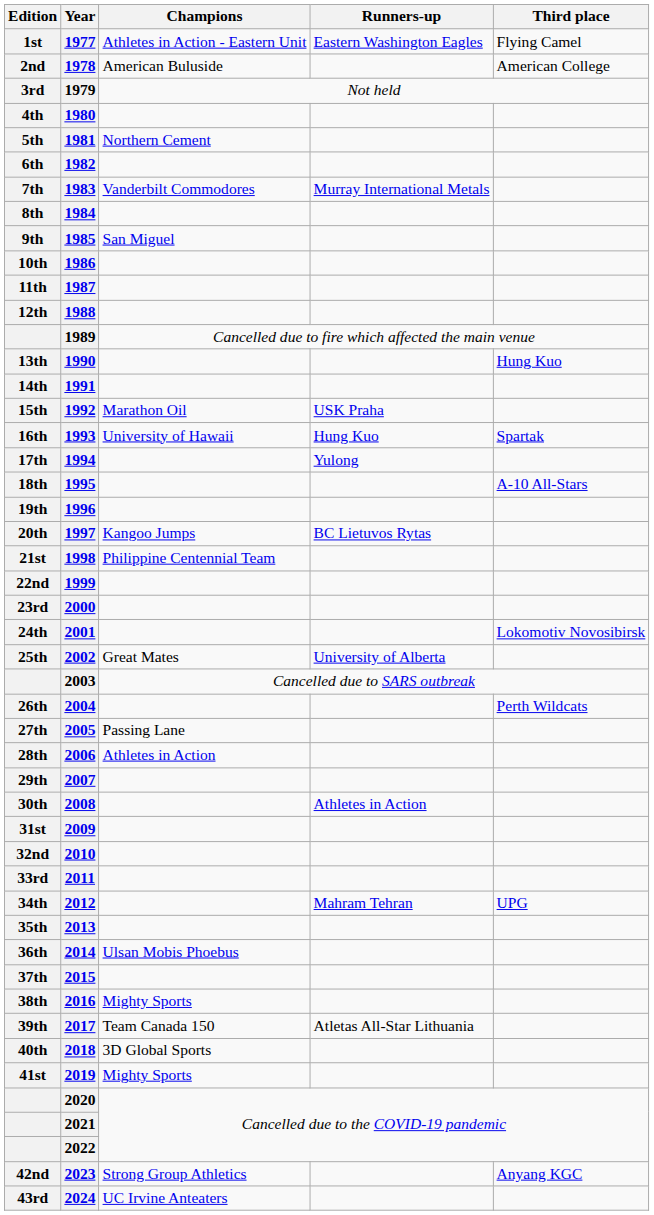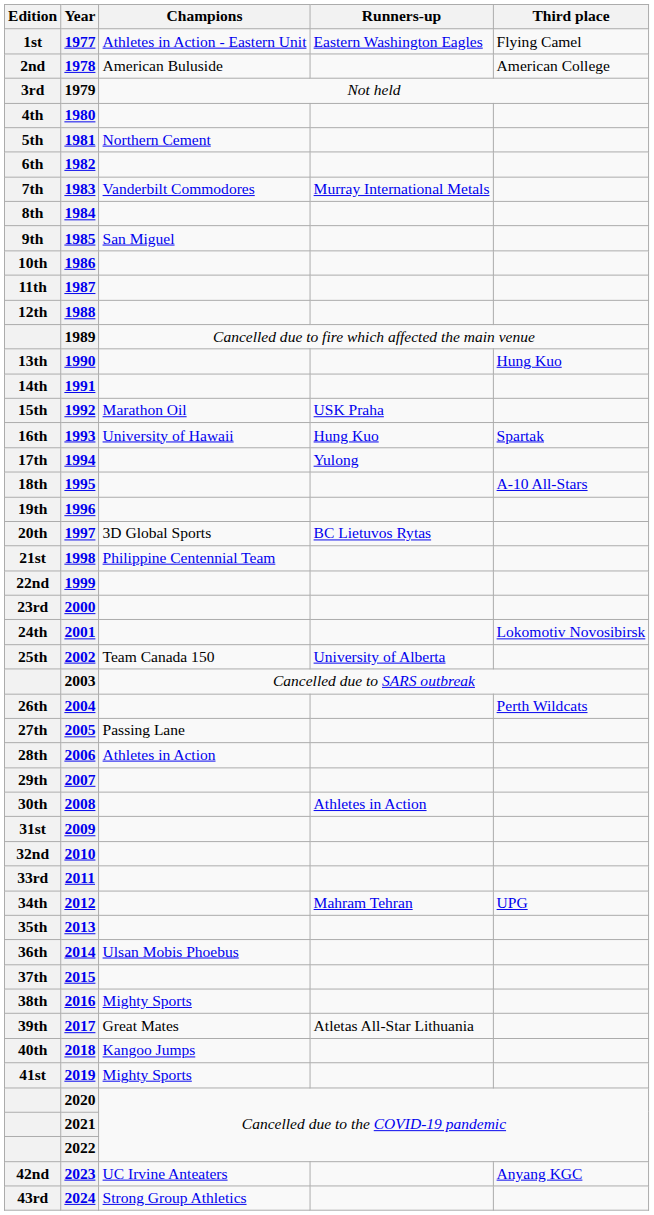 <table class=wikitable>
 <tr>
 <th>Edition</th>
 <th>Year</th>
 <th>Champions</th>
 <th>Runners-up</th>
 <th>Third place</th>
 </tr>
 <tr>
 <th>1st</th>
 <th><a href='#'>1977</a></th>
 <td> <a href='#'>Athletes in Action - Eastern Unit</a></td>
 <td> <a href='#'>Eastern Washington Eagles</a></td>
 <td> Flying Camel</td>
 </tr>
 <tr>
 <th>2nd</th>
 <th><a href='#'>1978</a></th>
 <td> American Buluside</td>
 <td></td>
 <td> American College</td>
 </tr>
 <tr>
 <th>3rd</th>
 <th>1979</th>
 <td colspan=3 align=center><em>Not held</em></td>
 </tr>
 <tr>
 <th>4th</th>
 <th><a href='#'>1980</a></th>
 <td></td>
 <td></td>
 <td></td>
 </tr>
 <tr>
 <th>5th</th>
 <th><a href='#'>1981</a></th>
 <td> <a href='#'>Northern Cement</a></td>
 <td></td>
 <td></td>
 </tr>
 <tr>
 <th>6th</th>
 <th><a href='#'>1982</a></th>
 <td></td>
 <td></td>
 <td></td>
 </tr>
 <tr>
 <th>7th</th>
 <th><a href='#'>1983</a></th>
 <td> <a href='#'>Vanderbilt Commodores</a></td>
 <td> <a href='#'>Murray International Metals</a></td>
 <td></td>
 </tr>
 <tr>
 <th>8th</th>
 <th><a href='#'>1984</a></th>
 <td></td>
 <td></td>
 <td></td>
 </tr>
 <tr>
 <th>9th</th>
 <th><a href='#'>1985</a></th>
 <td> <a href='#'>San Miguel</a></td>
 <td></td>
 <td></td>
 </tr>
 <tr>
 <th>10th</th>
 <th><a href='#'>1986</a></th>
 <td></td>
 <td></td>
 <td></td>
 </tr>
 <tr>
 <th>11th</th>
 <th><a href='#'>1987</a></th>
 <td></td>
 <td></td>
 <td></td>
 </tr>
 <tr>
 <th>12th</th>
 <th><a href='#'>1988</a></th>
 <td></td>
 <td></td>
 <td></td>
 </tr>
 <tr>
 <th></th>
 <th>1989</th>
 <td colspan=3 align=center><em>Cancelled due to fire which affected the main venue</em></td>
 </tr>
 <tr>
 <th>13th</th>
 <th><a href='#'>1990</a></th>
 <td></td>
 <td></td>
 <td> <a href='#'>Hung Kuo</a></td>
 </tr>
 <tr>
 <th>14th</th>
 <th><a href='#'>1991</a></th>
 <td></td>
 <td></td>
 <td></td>
 </tr>
 <tr>
 <th>15th</th>
 <th><a href='#'>1992</a></th>
 <td> <a href='#'>Marathon Oil</a></td>
 <td> <a href='#'>USK Praha</a></td>
 <td></td>
 </tr>
 <tr>
 <th>16th</th>
 <th><a href='#'>1993</a></th>
 <td> <a href='#'>University of Hawaii</a></td>
 <td> <a href='#'>Hung Kuo</a></td>
 <td> <a href='#'>Spartak</a></td>
 </tr>
 <tr>
 <th>17th</th>
 <th><a href='#'>1994</a></th>
 <td></td>
 <td> <a href='#'>Yulong</a></td>
 <td></td>
 </tr>
 <tr>
 <th>18th</th>
 <th><a href='#'>1995</a></th>
 <td></td>
 <td></td>
 <td> <a href='#'>A-10 All-Stars</a></td>
 </tr>
 <tr>
 <th>19th</th>
 <th><a href='#'>1996</a></th>
 <td></td>
 <td></td>
 <td></td>
 </tr>
 <tr>
 <th>20th</th>
 <th><a href='#'>1997</a></th>
-<td> <a href='#'>Kangoo Jumps</a></td>
+<td> 3D Global Sports</td>
 <td> <a href='#'>BC Lietuvos Rytas</a></td>
 <td></td>
 </tr>
 <tr>
 <th>21st</th>
 <th><a href='#'>1998</a></th>
 <td> <a href='#'>Philippine Centennial Team</a></td>
 <td></td>
 <td></td>
 </tr>
 <tr>
 <th>22nd</th>
 <th><a href='#'>1999</a></th>
 <td></td>
 <td></td>
 <td></td>
 </tr>
 <tr>
 <th>23rd</th>
 <th><a href='#'>2000</a></th>
 <td></td>
 <td></td>
 <td></td>
 </tr>
 <tr>
 <th>24th</th>
 <th><a href='#'>2001</a></th>
 <td></td>
 <td></td>
 <td> <a href='#'>Lokomotiv Novosibirsk</a></td>
 </tr>
 <tr>
 <th>25th</th>
 <th><a href='#'>2002</a></th>
-<td> Great Mates</td>
+<td> Team Canada 150</td>
 <td> <a href='#'>University of Alberta</a></td>
 <td></td>
 </tr>
 <tr>
 <th></th>
 <th>2003</th>
 <td colspan=3 align=center><em>Cancelled due to <a href='#'>SARS outbreak</a></em></td>
 </tr>
 <tr>
 <th>26th</th>
 <th><a href='#'>2004</a></th>
 <td></td>
 <td></td>
 <td> <a href='#'>Perth Wildcats</a></td>
 </tr>
 <tr>
 <th>27th</th>
 <th><a href='#'>2005</a></th>
 <td> Passing Lane</td>
 <td></td>
 <td></td>
 </tr>
 <tr>
 <th>28th</th>
 <th><a href='#'>2006</a></th>
 <td> <a href='#'>Athletes in Action</a></td>
 <td></td>
 <td></td>
 </tr>
 <tr>
 <th>29th</th>
 <th><a href='#'>2007</a></th>
 <td></td>
 <td></td>
 <td></td>
 </tr>
 <tr>
 <th>30th</th>
 <th><a href='#'>2008</a></th>
 <td></td>
 <td> <a href='#'>Athletes in Action</a></td>
 <td></td>
 </tr>
 <tr>
 <th>31st</th>
 <th><a href='#'>2009</a></th>
 <td></td>
 <td></td>
 <td></td>
 </tr>
 <tr>
 <th>32nd</th>
 <th><a href='#'>2010</a></th>
 <td></td>
 <td></td>
 <td></td>
 </tr>
 <tr>
 <th>33rd</th>
 <th><a href='#'>2011</a></th>
 <td></td>
 <td></td>
 <td></td>
 </tr>
 <tr>
 <th>34th</th>
 <th><a href='#'>2012</a></th>
 <td></td>
 <td> <a href='#'>Mahram Tehran</a></td>
 <td> <a href='#'>UPG</a></td>
 </tr>
 <tr>
 <th>35th</th>
 <th><a href='#'>2013</a></th>
 <td></td>
 <td></td>
 <td></td>
 </tr>
 <tr>
 <th>36th</th>
 <th><a href='#'>2014</a></th>
 <td> <a href='#'>Ulsan Mobis Phoebus</a></td>
 <td></td>
 <td></td>
 </tr>
 <tr>
 <th>37th</th>
 <th><a href='#'>2015</a></th>
 <td></td>
 <td></td>
 <td></td>
 </tr>
 <tr>
 <th>38th</th>
 <th><a href='#'>2016</a></th>
 <td> <a href='#'>Mighty Sports</a></td>
 <td></td>
 <td></td>
 </tr>
 <tr>
 <th>39th</th>
 <th><a href='#'>2017</a></th>
-<td> Team Canada 150</td>
+<td> Great Mates</td>
 <td> Atletas All-Star Lithuania</td>
 <td></td>
 </tr>
 <tr>
 <th>40th</th>
 <th><a href='#'>2018</a></th>
-<td> 3D Global Sports</td>
+<td> <a href='#'>Kangoo Jumps</a></td>
 <td></td>
 <td></td>
 </tr>
 <tr>
 <th>41st</th>
 <th><a href='#'>2019</a></th>
 <td> <a href='#'>Mighty Sports</a></td>
 <td></td>
 <td></td>
 </tr>
 <tr>
 <th></th>
 <th>2020</th>
 <td rowspan=3 colspan=3 align=center><em>Cancelled due to the <a href='#'>COVID-19 pandemic</a></em></td>
 </tr>
 <tr>
 <th></th>
 <th>2021</th>
 </tr>
 <tr>
 <th></th>
 <th>2022</th>
 </tr>
 <tr>
 <th>42nd</th>
 <th><a href='#'>2023</a></th>
-<td> <a href='#'>Strong Group Athletics</a></td>
+<td> <a href='#'>UC Irvine Anteaters</a></td>
 <td></td>
 <td> <a href='#'>Anyang KGC</a></td>
 </tr>
 <tr>
 <th>43rd</th>
 <th><a href='#'>2024</a></th>
-<td> <a href='#'>UC Irvine Anteaters</a></td>
+<td> <a href='#'>Strong Group Athletics</a></td>
 <td></td>
 <td></td>
 </tr>
 </table>
